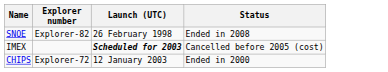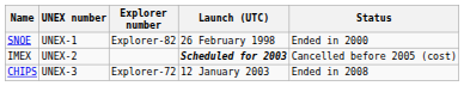 <table class="wikitable">
 <tr>
 <th>Name</th>
+<th>UNEX number</th>
 <th>Explorer<br>number</th>
 <th>Launch (UTC)</th>
 <th>Status</th>
 </tr>
 <tr>
 <td><a href='#'>SNOE</a></td>
+<td>UNEX-1</td>
 <td>Explorer-82</td>
 <td>26 February 1998</td>
-<td>Ended in 2008</td>
+<td>Ended in 2000</td>
 </tr>
 <tr>
 <td>IMEX</td>
+<td>UNEX-2</td>
 <td></td>
 <td><strong><em>Scheduled for 2003</em></strong></td>
 <td>Cancelled before 2005 (cost)</td>
 </tr>
 <tr>
 <td><a href='#'>CHIPS</a></td>
+<td>UNEX-3</td>
 <td>Explorer-72</td>
 <td>12 January 2003</td>
-<td>Ended in 2000</td>
+<td>Ended in 2008</td>
 </tr>
 </table>
